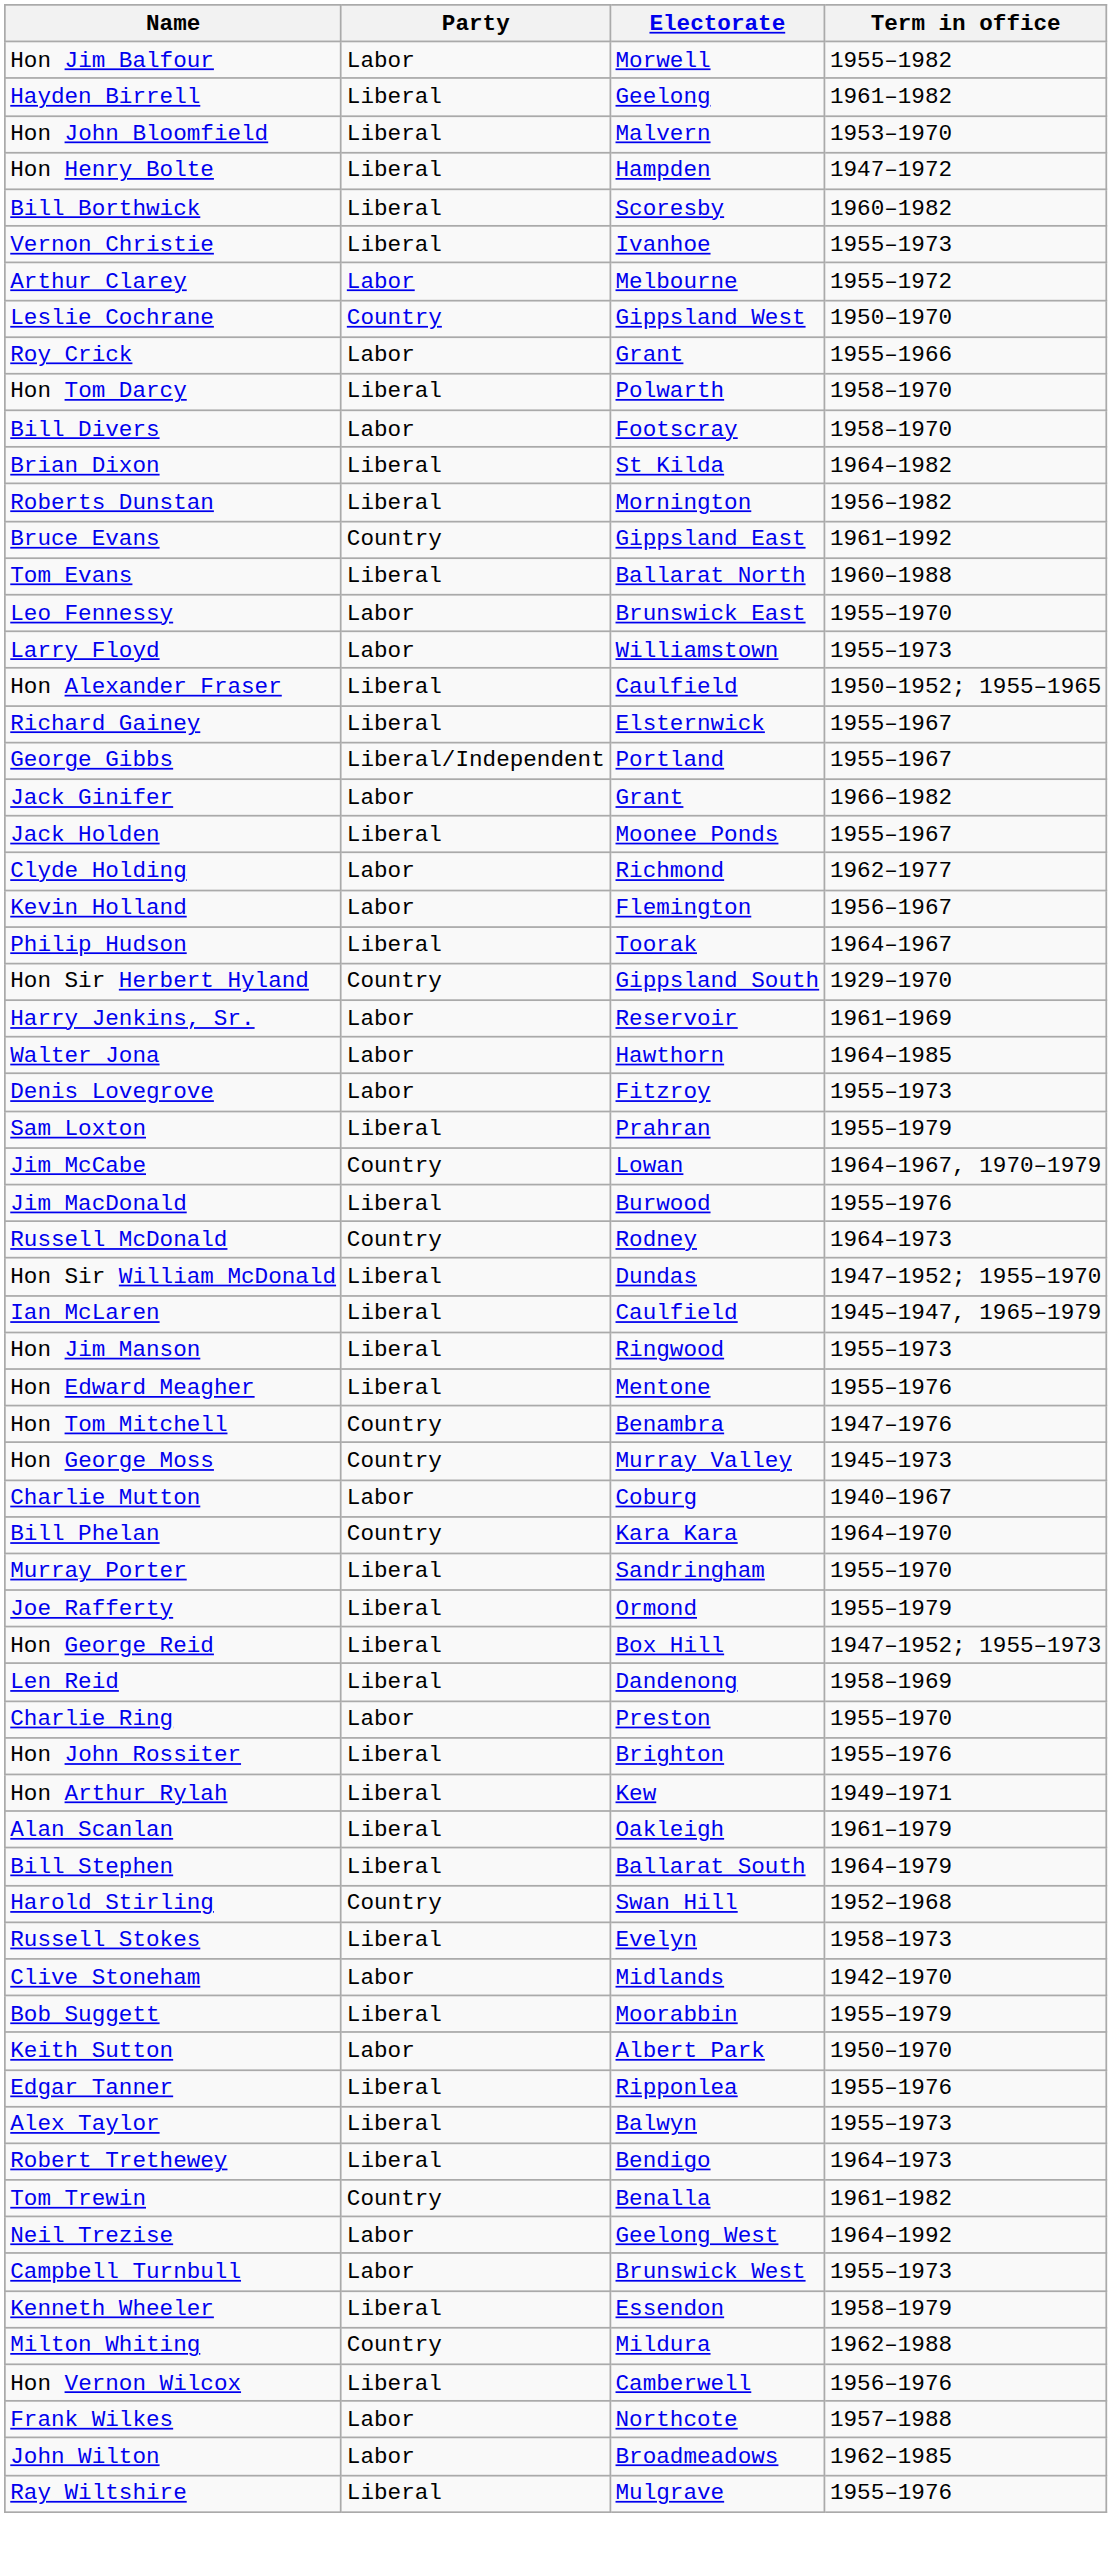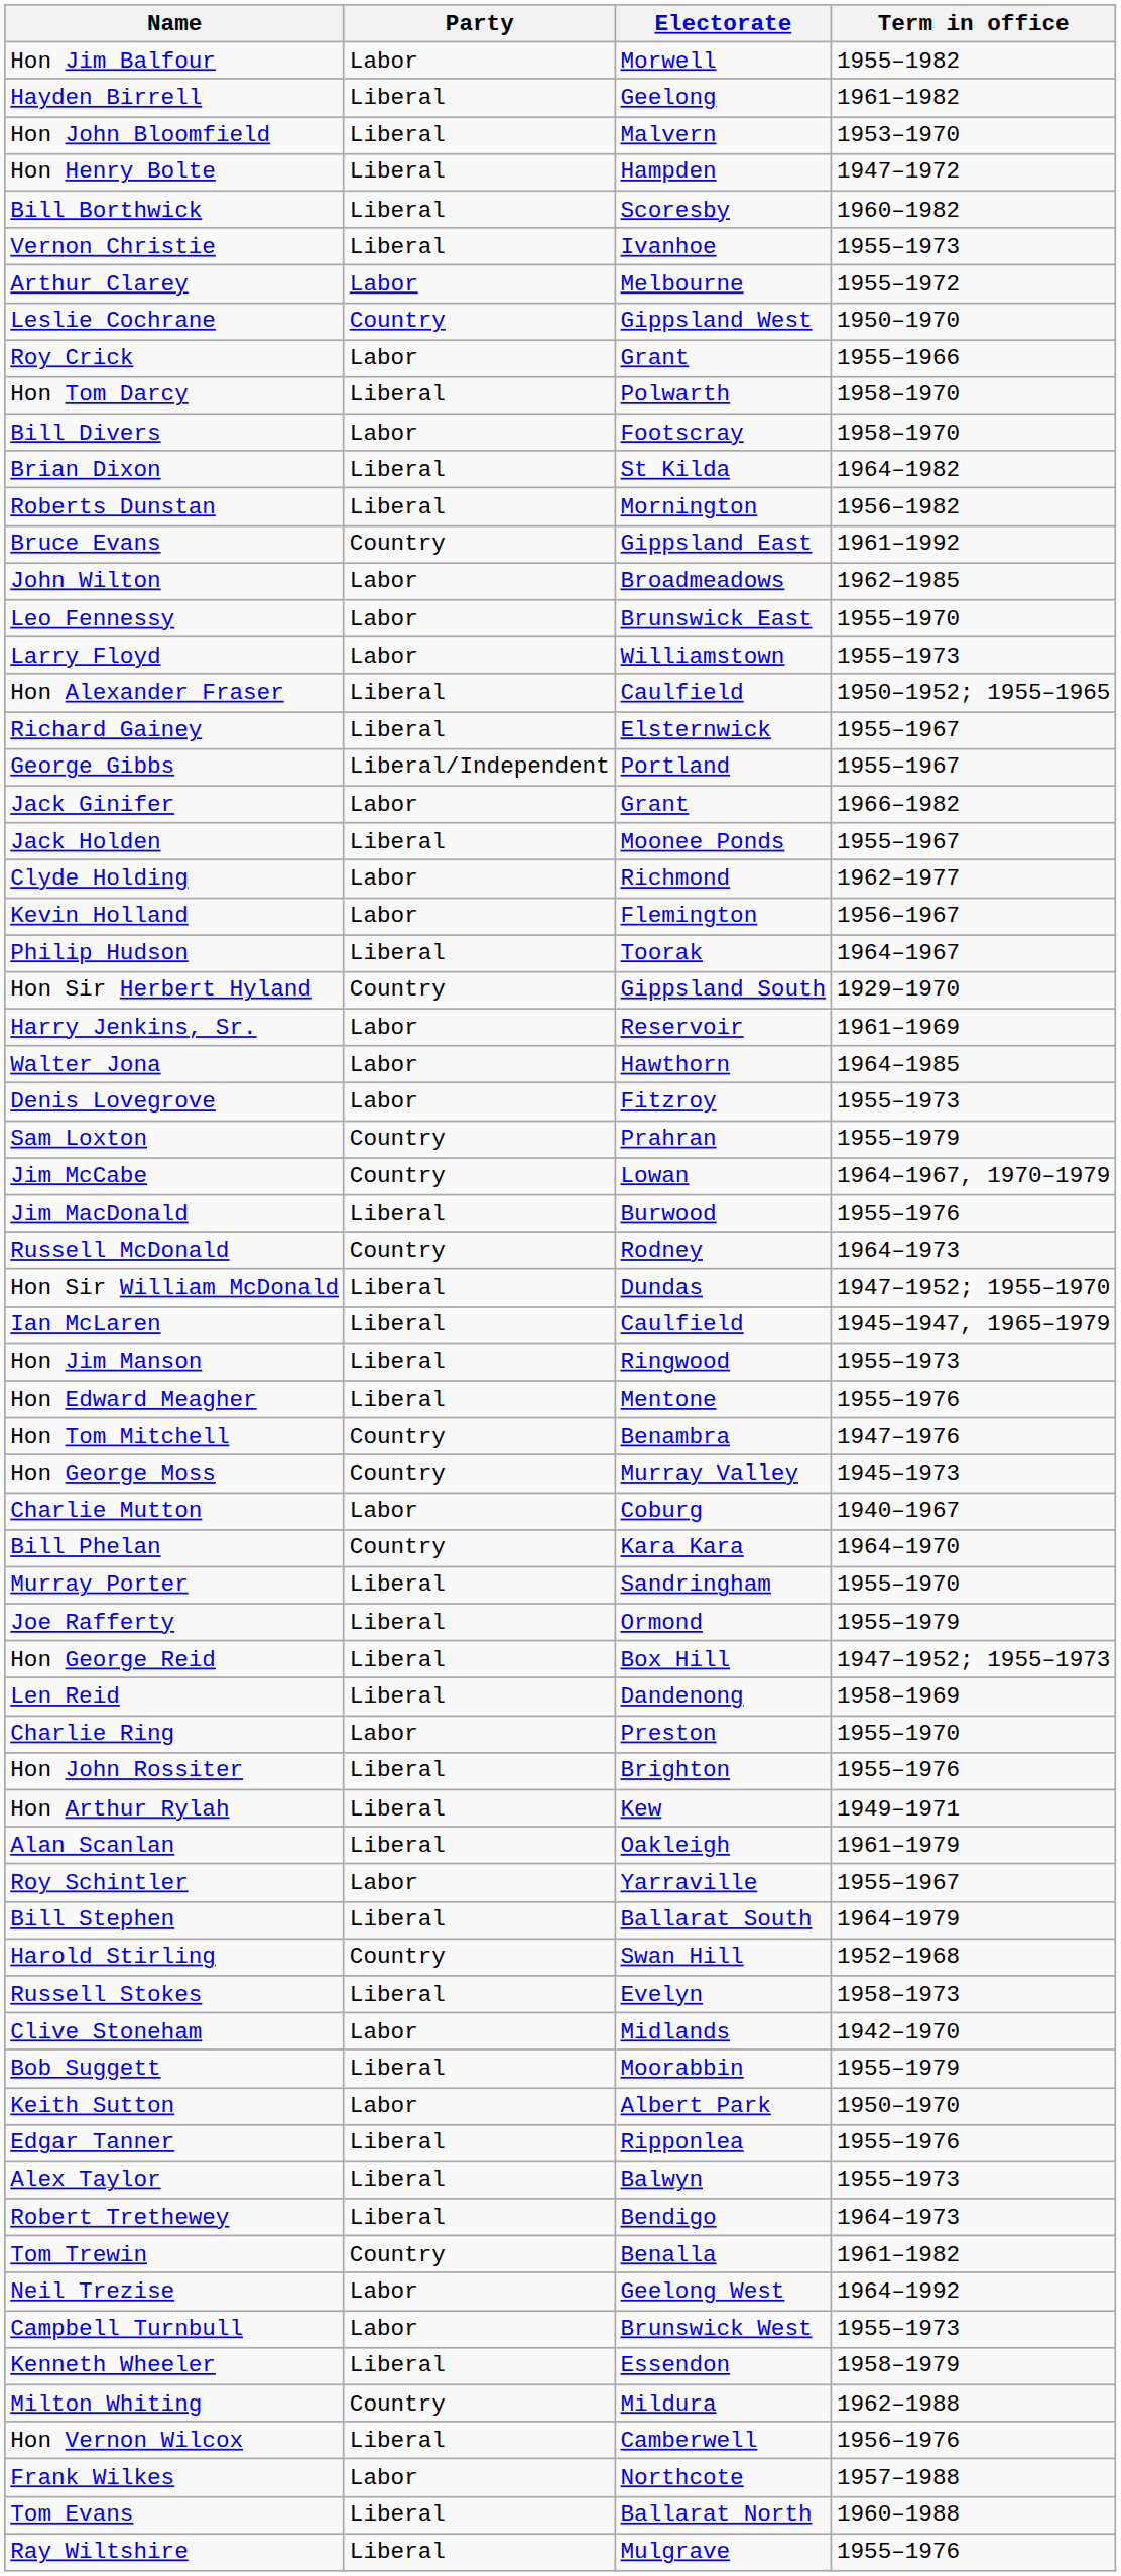 <table class="wikitable sortable">
 <tr>
 <th><strong>Name</strong></th>
 <th><strong>Party</strong></th>
 <th><strong><a href='#'>Electorate</a></strong></th>
 <th><strong>Term in office</strong></th>
 </tr>
 <tr>
 <td>Hon <a href='#'>Jim Balfour</a></td>
 <td>Labor</td>
 <td><a href='#'>Morwell</a></td>
 <td>1955–1982</td>
 </tr>
 <tr>
 <td><a href='#'>Hayden Birrell</a></td>
 <td>Liberal</td>
 <td><a href='#'>Geelong</a></td>
 <td>1961–1982</td>
 </tr>
 <tr>
 <td>Hon <a href='#'>John Bloomfield</a></td>
 <td>Liberal</td>
 <td><a href='#'>Malvern</a></td>
 <td>1953–1970</td>
 </tr>
 <tr>
 <td>Hon <a href='#'>Henry Bolte</a></td>
 <td>Liberal</td>
 <td><a href='#'>Hampden</a></td>
 <td>1947–1972</td>
 </tr>
 <tr>
 <td><a href='#'>Bill Borthwick</a></td>
 <td>Liberal</td>
 <td><a href='#'>Scoresby</a></td>
 <td>1960–1982</td>
 </tr>
 <tr>
 <td><a href='#'>Vernon Christie</a></td>
 <td>Liberal</td>
 <td><a href='#'>Ivanhoe</a></td>
 <td>1955–1973</td>
 </tr>
 <tr>
 <td><a href='#'>Arthur Clarey</a></td>
 <td><a href='#'>Labor</a></td>
 <td><a href='#'>Melbourne</a></td>
 <td>1955–1972</td>
 </tr>
 <tr>
 <td><a href='#'>Leslie Cochrane</a></td>
 <td><a href='#'>Country</a></td>
 <td><a href='#'>Gippsland West</a></td>
 <td>1950–1970</td>
 </tr>
 <tr>
 <td><a href='#'>Roy Crick</a></td>
 <td>Labor</td>
 <td><a href='#'>Grant</a></td>
 <td>1955–1966</td>
 </tr>
 <tr>
 <td>Hon <a href='#'>Tom Darcy</a></td>
 <td>Liberal</td>
 <td><a href='#'>Polwarth</a></td>
 <td>1958–1970</td>
 </tr>
 <tr>
 <td><a href='#'>Bill Divers</a></td>
 <td>Labor</td>
 <td><a href='#'>Footscray</a></td>
 <td>1958–1970</td>
 </tr>
 <tr>
 <td><a href='#'>Brian Dixon</a></td>
 <td>Liberal</td>
 <td><a href='#'>St Kilda</a></td>
 <td>1964–1982</td>
 </tr>
 <tr>
 <td><a href='#'>Roberts Dunstan</a></td>
 <td>Liberal</td>
 <td><a href='#'>Mornington</a></td>
 <td>1956–1982</td>
 </tr>
 <tr>
 <td><a href='#'>Bruce Evans</a></td>
 <td>Country</td>
 <td><a href='#'>Gippsland East</a></td>
 <td>1961–1992</td>
 </tr>
 <tr>
-<td><a href='#'>Tom Evans</a></td>
-<td>Liberal</td>
-<td><a href='#'>Ballarat North</a></td>
-<td>1960–1988</td>
+<td><a href='#'>John Wilton</a></td>
+<td>Labor</td>
+<td><a href='#'>Broadmeadows</a></td>
+<td>1962–1985</td>
 </tr>
 <tr>
 <td><a href='#'>Leo Fennessy</a></td>
 <td>Labor</td>
 <td><a href='#'>Brunswick East</a></td>
 <td>1955–1970</td>
 </tr>
 <tr>
 <td><a href='#'>Larry Floyd</a></td>
 <td>Labor</td>
 <td><a href='#'>Williamstown</a></td>
 <td>1955–1973</td>
 </tr>
 <tr>
 <td>Hon <a href='#'>Alexander Fraser</a></td>
 <td>Liberal</td>
 <td><a href='#'>Caulfield</a></td>
 <td>1950–1952; 1955–1965</td>
 </tr>
 <tr>
 <td><a href='#'>Richard Gainey</a></td>
 <td>Liberal</td>
 <td><a href='#'>Elsternwick</a></td>
 <td>1955–1967</td>
 </tr>
 <tr>
 <td><a href='#'>George Gibbs</a></td>
 <td>Liberal/Independent</td>
 <td><a href='#'>Portland</a></td>
 <td>1955–1967</td>
 </tr>
 <tr>
 <td><a href='#'>Jack Ginifer</a></td>
 <td>Labor</td>
 <td><a href='#'>Grant</a></td>
 <td>1966–1982</td>
 </tr>
 <tr>
 <td><a href='#'>Jack Holden</a></td>
 <td>Liberal</td>
 <td><a href='#'>Moonee Ponds</a></td>
 <td>1955–1967</td>
 </tr>
 <tr>
 <td><a href='#'>Clyde Holding</a></td>
 <td>Labor</td>
 <td><a href='#'>Richmond</a></td>
 <td>1962–1977</td>
 </tr>
 <tr>
 <td><a href='#'>Kevin Holland</a></td>
 <td>Labor</td>
 <td><a href='#'>Flemington</a></td>
 <td>1956–1967</td>
 </tr>
 <tr>
 <td><a href='#'>Philip Hudson</a></td>
 <td>Liberal</td>
 <td><a href='#'>Toorak</a></td>
 <td>1964–1967</td>
 </tr>
 <tr>
 <td>Hon Sir <a href='#'>Herbert Hyland</a></td>
 <td>Country</td>
 <td><a href='#'>Gippsland South</a></td>
 <td>1929–1970</td>
 </tr>
 <tr>
 <td><a href='#'>Harry Jenkins, Sr.</a></td>
 <td>Labor</td>
 <td><a href='#'>Reservoir</a></td>
 <td>1961–1969</td>
 </tr>
 <tr>
 <td><a href='#'>Walter Jona</a></td>
 <td>Labor</td>
 <td><a href='#'>Hawthorn</a></td>
 <td>1964–1985</td>
 </tr>
 <tr>
 <td><a href='#'>Denis Lovegrove</a></td>
 <td>Labor</td>
 <td><a href='#'>Fitzroy</a></td>
 <td>1955–1973</td>
 </tr>
 <tr>
 <td><a href='#'>Sam Loxton</a></td>
-<td>Liberal</td>
+<td>Country</td>
 <td><a href='#'>Prahran</a></td>
 <td>1955–1979</td>
 </tr>
 <tr>
 <td><a href='#'>Jim McCabe</a></td>
 <td>Country</td>
 <td><a href='#'>Lowan</a></td>
 <td>1964–1967, 1970–1979</td>
 </tr>
 <tr>
 <td><a href='#'>Jim MacDonald</a></td>
 <td>Liberal</td>
 <td><a href='#'>Burwood</a></td>
 <td>1955–1976</td>
 </tr>
 <tr>
 <td><a href='#'>Russell McDonald</a></td>
 <td>Country</td>
 <td><a href='#'>Rodney</a></td>
 <td>1964–1973</td>
 </tr>
 <tr>
 <td>Hon Sir <a href='#'>William McDonald</a></td>
 <td>Liberal</td>
 <td><a href='#'>Dundas</a></td>
 <td>1947–1952; 1955–1970</td>
 </tr>
 <tr>
 <td><a href='#'>Ian McLaren</a></td>
 <td>Liberal</td>
 <td><a href='#'>Caulfield</a></td>
 <td>1945–1947, 1965–1979</td>
 </tr>
 <tr>
 <td>Hon <a href='#'>Jim Manson</a></td>
 <td>Liberal</td>
 <td><a href='#'>Ringwood</a></td>
 <td>1955–1973</td>
 </tr>
 <tr>
 <td>Hon <a href='#'>Edward Meagher</a></td>
 <td>Liberal</td>
 <td><a href='#'>Mentone</a></td>
 <td>1955–1976</td>
 </tr>
 <tr>
 <td>Hon <a href='#'>Tom Mitchell</a></td>
 <td>Country</td>
 <td><a href='#'>Benambra</a></td>
 <td>1947–1976</td>
 </tr>
 <tr>
 <td>Hon <a href='#'>George Moss</a></td>
 <td>Country</td>
 <td><a href='#'>Murray Valley</a></td>
 <td>1945–1973</td>
 </tr>
 <tr>
 <td><a href='#'>Charlie Mutton</a></td>
 <td>Labor</td>
 <td><a href='#'>Coburg</a></td>
 <td>1940–1967</td>
 </tr>
 <tr>
 <td><a href='#'>Bill Phelan</a></td>
 <td>Country</td>
 <td><a href='#'>Kara Kara</a></td>
 <td>1964–1970</td>
 </tr>
 <tr>
 <td><a href='#'>Murray Porter</a></td>
 <td>Liberal</td>
 <td><a href='#'>Sandringham</a></td>
 <td>1955–1970</td>
 </tr>
 <tr>
 <td><a href='#'>Joe Rafferty</a></td>
 <td>Liberal</td>
 <td><a href='#'>Ormond</a></td>
 <td>1955–1979</td>
 </tr>
 <tr>
 <td>Hon <a href='#'>George Reid</a></td>
 <td>Liberal</td>
 <td><a href='#'>Box Hill</a></td>
 <td>1947–1952; 1955–1973</td>
 </tr>
 <tr>
 <td><a href='#'>Len Reid</a></td>
 <td>Liberal</td>
 <td><a href='#'>Dandenong</a></td>
 <td>1958–1969</td>
 </tr>
 <tr>
 <td><a href='#'>Charlie Ring</a></td>
 <td>Labor</td>
 <td><a href='#'>Preston</a></td>
 <td>1955–1970</td>
 </tr>
 <tr>
 <td>Hon <a href='#'>John Rossiter</a></td>
 <td>Liberal</td>
 <td><a href='#'>Brighton</a></td>
 <td>1955–1976</td>
 </tr>
 <tr>
 <td>Hon <a href='#'>Arthur Rylah</a></td>
 <td>Liberal</td>
 <td><a href='#'>Kew</a></td>
 <td>1949–1971</td>
 </tr>
 <tr>
 <td><a href='#'>Alan Scanlan</a></td>
 <td>Liberal</td>
 <td><a href='#'>Oakleigh</a></td>
 <td>1961–1979</td>
 </tr>
 <tr>
+<td><a href='#'>Roy Schintler</a></td>
+<td>Labor</td>
+<td><a href='#'>Yarraville</a></td>
+<td>1955–1967</td>
+</tr>
+<tr>
 <td><a href='#'>Bill Stephen</a></td>
 <td>Liberal</td>
 <td><a href='#'>Ballarat South</a></td>
 <td>1964–1979</td>
 </tr>
 <tr>
 <td><a href='#'>Harold Stirling</a></td>
 <td>Country</td>
 <td><a href='#'>Swan Hill</a></td>
 <td>1952–1968</td>
 </tr>
 <tr>
 <td><a href='#'>Russell Stokes</a></td>
 <td>Liberal</td>
 <td><a href='#'>Evelyn</a></td>
 <td>1958–1973</td>
 </tr>
 <tr>
 <td><a href='#'>Clive Stoneham</a></td>
 <td>Labor</td>
 <td><a href='#'>Midlands</a></td>
 <td>1942–1970</td>
 </tr>
 <tr>
 <td><a href='#'>Bob Suggett</a></td>
 <td>Liberal</td>
 <td><a href='#'>Moorabbin</a></td>
 <td>1955–1979</td>
 </tr>
 <tr>
 <td><a href='#'>Keith Sutton</a></td>
 <td>Labor</td>
 <td><a href='#'>Albert Park</a></td>
 <td>1950–1970</td>
 </tr>
 <tr>
 <td><a href='#'>Edgar Tanner</a></td>
 <td>Liberal</td>
 <td><a href='#'>Ripponlea</a></td>
 <td>1955–1976</td>
 </tr>
 <tr>
 <td><a href='#'>Alex Taylor</a></td>
 <td>Liberal</td>
 <td><a href='#'>Balwyn</a></td>
 <td>1955–1973</td>
 </tr>
 <tr>
 <td><a href='#'>Robert Trethewey</a></td>
 <td>Liberal</td>
 <td><a href='#'>Bendigo</a></td>
 <td>1964–1973</td>
 </tr>
 <tr>
 <td><a href='#'>Tom Trewin</a></td>
 <td>Country</td>
 <td><a href='#'>Benalla</a></td>
 <td>1961–1982</td>
 </tr>
 <tr>
 <td><a href='#'>Neil Trezise</a></td>
 <td>Labor</td>
 <td><a href='#'>Geelong West</a></td>
 <td>1964–1992</td>
 </tr>
 <tr>
 <td><a href='#'>Campbell Turnbull</a></td>
 <td>Labor</td>
 <td><a href='#'>Brunswick West</a></td>
 <td>1955–1973</td>
 </tr>
 <tr>
 <td><a href='#'>Kenneth Wheeler</a></td>
 <td>Liberal</td>
 <td><a href='#'>Essendon</a></td>
 <td>1958–1979</td>
 </tr>
 <tr>
 <td><a href='#'>Milton Whiting</a></td>
 <td>Country</td>
 <td><a href='#'>Mildura</a></td>
 <td>1962–1988</td>
 </tr>
 <tr>
 <td>Hon <a href='#'>Vernon Wilcox</a></td>
 <td>Liberal</td>
 <td><a href='#'>Camberwell</a></td>
 <td>1956–1976</td>
 </tr>
 <tr>
 <td><a href='#'>Frank Wilkes</a></td>
 <td>Labor</td>
 <td><a href='#'>Northcote</a></td>
 <td>1957–1988</td>
 </tr>
 <tr>
-<td><a href='#'>John Wilton</a></td>
-<td>Labor</td>
-<td><a href='#'>Broadmeadows</a></td>
-<td>1962–1985</td>
+<td><a href='#'>Tom Evans</a></td>
+<td>Liberal</td>
+<td><a href='#'>Ballarat North</a></td>
+<td>1960–1988</td>
 </tr>
 <tr>
 <td><a href='#'>Ray Wiltshire</a></td>
 <td>Liberal</td>
 <td><a href='#'>Mulgrave</a></td>
 <td>1955–1976</td>
 </tr>
 </table>
